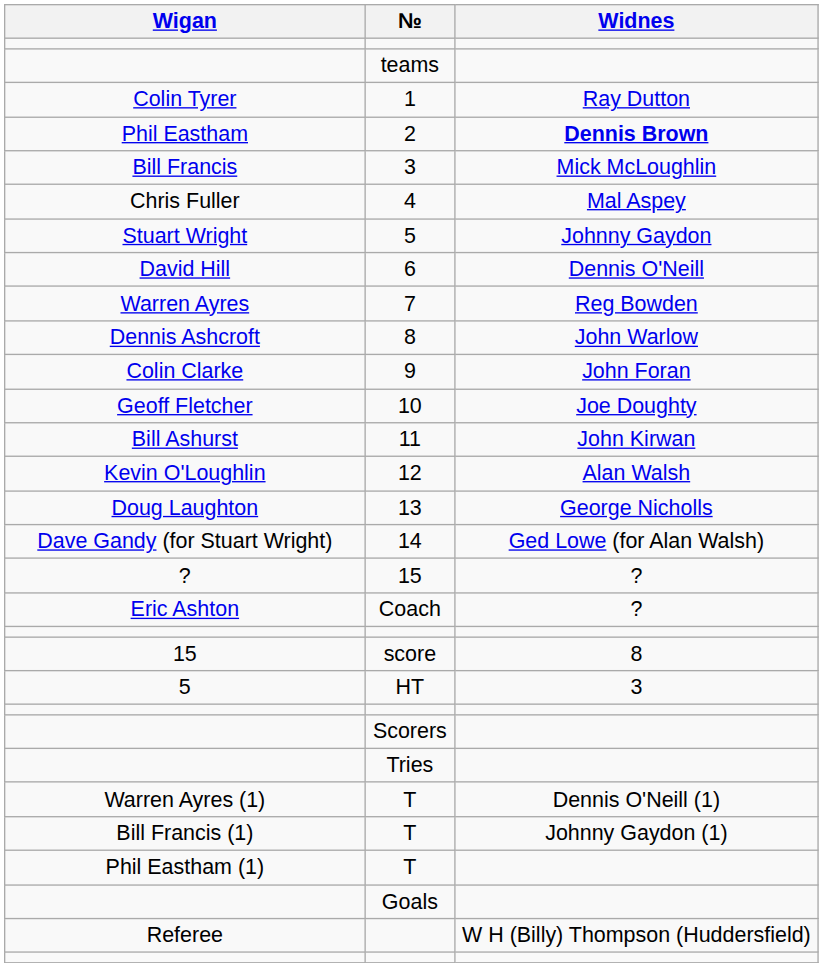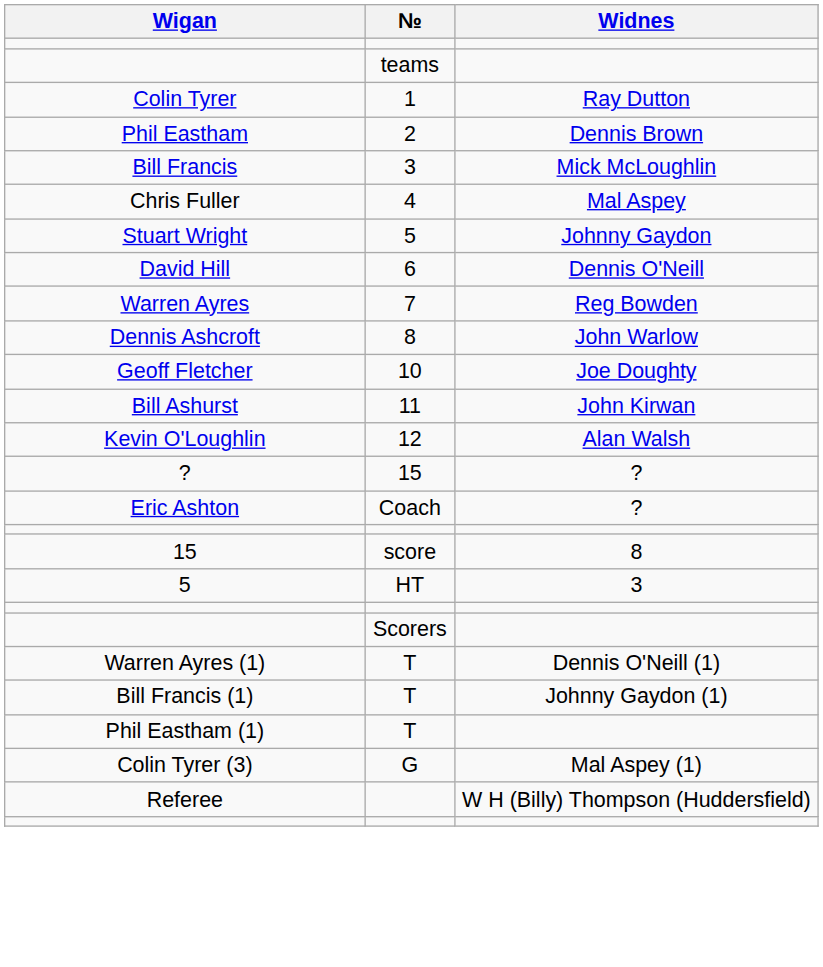 <table class="wikitable" style="text-align:center;">
 <tr>
 <th width=280 abbr=winner><a href='#'>Wigan</a></th>
 <th width=60 abbr="Number">№</th>
 <th width=280 abbr=runner-up><a href='#'>Widnes</a></th>
 </tr>
 <tr>
 <td></td>
 <td></td>
 <td></td>
 </tr>
 <tr>
 <td></td>
 <td>teams</td>
 <td></td>
 </tr>
 <tr>
 <td><a href='#'>Colin Tyrer</a></td>
 <td>1</td>
 <td><a href='#'>Ray Dutton</a></td>
 </tr>
 <tr>
 <td><a href='#'>Phil Eastham</a></td>
 <td>2</td>
-<td><strong><a href='#'>Dennis Brown</a></strong></td>
+<td><a href='#'>Dennis Brown</a></td>
 </tr>
 <tr>
 <td><a href='#'>Bill Francis</a></td>
 <td>3</td>
 <td><a href='#'>Mick McLoughlin</a></td>
 </tr>
 <tr>
 <td>Chris Fuller </td>
 <td>4</td>
 <td><a href='#'>Mal Aspey</a></td>
 </tr>
 <tr>
 <td><a href='#'>Stuart Wright</a></td>
 <td>5</td>
 <td><a href='#'>Johnny Gaydon</a></td>
 </tr>
 <tr>
 <td><a href='#'>David Hill</a></td>
 <td>6</td>
 <td><a href='#'>Dennis O'Neill</a></td>
 </tr>
 <tr>
 <td><a href='#'>Warren Ayres</a></td>
 <td>7</td>
 <td><a href='#'>Reg Bowden</a></td>
 </tr>
 <tr>
 <td><a href='#'>Dennis Ashcroft</a></td>
 <td>8</td>
 <td><a href='#'>John Warlow</a></td>
 </tr>
 <tr>
-<td><a href='#'>Colin Clarke</a></td>
-<td>9</td>
-<td><a href='#'>John Foran</a></td>
-</tr>
-<tr>
 <td><a href='#'>Geoff Fletcher</a></td>
 <td>10</td>
 <td><a href='#'>Joe Doughty</a></td>
 </tr>
 <tr>
 <td><a href='#'>Bill Ashurst</a></td>
 <td>11</td>
 <td><a href='#'>John Kirwan</a></td>
 </tr>
 <tr>
 <td><a href='#'>Kevin O'Loughlin</a></td>
 <td>12</td>
 <td><a href='#'>Alan Walsh</a></td>
-</tr>
-<tr>
-<td><a href='#'>Doug Laughton</a></td>
-<td>13</td>
-<td><a href='#'>George Nicholls</a></td>
-</tr>
-<tr>
-<td><a href='#'>Dave Gandy</a> (for Stuart Wright)</td>
-<td>14</td>
-<td><a href='#'>Ged Lowe</a> (for Alan Walsh)</td>
 </tr>
 <tr>
 <td>?</td>
 <td>15</td>
 <td>?</td>
 </tr>
 <tr>
 <td><a href='#'>Eric Ashton</a></td>
 <td>Coach</td>
 <td>?</td>
 </tr>
 <tr>
 <td></td>
 <td></td>
 <td></td>
 </tr>
 <tr>
 <td>15</td>
 <td>score</td>
 <td>8</td>
 </tr>
 <tr>
 <td>5</td>
 <td>HT</td>
 <td>3</td>
 </tr>
 <tr>
 <td></td>
 <td></td>
 <td></td>
 </tr>
 <tr>
 <td></td>
 <td>Scorers</td>
 <td></td>
 </tr>
 <tr>
-<td></td>
-<td>Tries</td>
-<td></td>
-</tr>
-<tr>
 <td>Warren Ayres (1)</td>
 <td>T</td>
 <td>Dennis O'Neill (1)</td>
 </tr>
 <tr>
 <td>Bill Francis (1)</td>
 <td>T</td>
 <td>Johnny Gaydon (1)</td>
 </tr>
 <tr>
 <td>Phil Eastham (1)</td>
 <td>T</td>
 <td></td>
 </tr>
 <tr>
-<td></td>
-<td>Goals</td>
-<td></td>
+<td>Colin Tyrer (3)</td>
+<td>G</td>
+<td>Mal Aspey (1)</td>
 </tr>
 <tr>
 <td>Referee</td>
 <td></td>
 <td>W H (Billy) Thompson (Huddersfield)</td>
 </tr>
 <tr>
 <td></td>
 <td></td>
 <td></td>
 </tr>
 </table>
